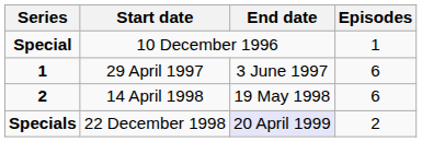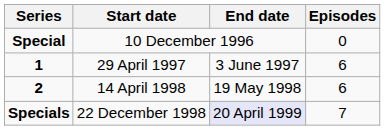 <table class="wikitable" style="text-align:center;">
 <tr>
 <th>Series</th>
 <th>Start date</th>
 <th>End date</th>
 <th>Episodes</th>
 </tr>
 <tr>
 <td><strong>Special</strong></td>
 <td colspan="2">10 December 1996</td>
-<td>1</td>
+<td>0</td>
 </tr>
 <tr>
 <td><strong>1</strong></td>
 <td>29 April 1997</td>
 <td>3 June 1997</td>
 <td>6</td>
 </tr>
 <tr>
 <td><strong>2</strong></td>
 <td>14 April 1998</td>
 <td>19 May 1998</td>
 <td>6</td>
 </tr>
 <tr>
 <td><strong>Specials</strong></td>
 <td>22 December 1998</td>
 <td style="background: lavender;">20 April 1999</td>
-<td>2</td>
+<td>7</td>
 </tr>
 </table>
